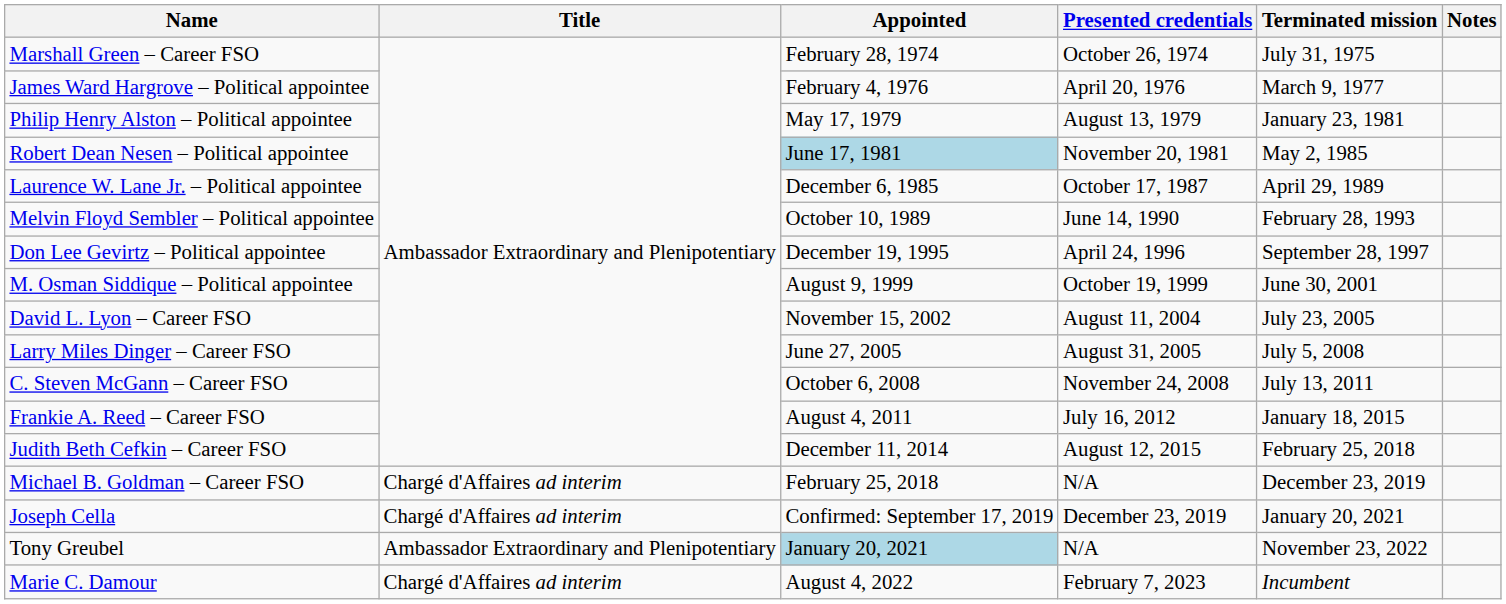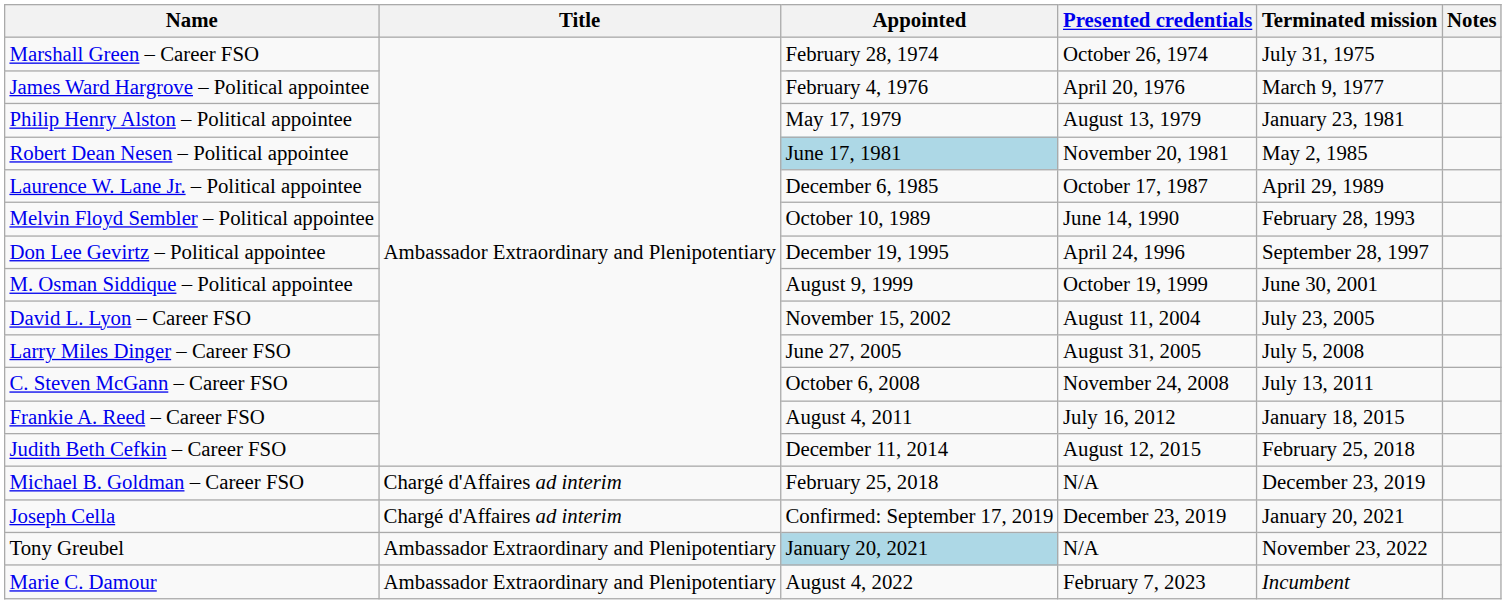 <table class="wikitable">
 <tr>
 <th>Name</th>
 <th>Title</th>
 <th>Appointed</th>
 <th><a href='#'>Presented credentials</a></th>
 <th>Terminated mission</th>
 <th>Notes</th>
 </tr>
 <tr>
 <td><a href='#'>Marshall Green</a> – Career FSO</td>
 <td rowspan="13">Ambassador Extraordinary and Plenipotentiary</td>
 <td>February 28, 1974</td>
 <td>October 26, 1974</td>
 <td>July 31, 1975</td>
 <td></td>
 </tr>
 <tr>
 <td><a href='#'>James Ward Hargrove</a> – Political appointee</td>
 <td>February 4, 1976</td>
 <td>April 20, 1976</td>
 <td>March 9, 1977</td>
 <td></td>
 </tr>
 <tr>
 <td><a href='#'>Philip Henry Alston</a> – Political appointee</td>
 <td>May 17, 1979</td>
 <td>August 13, 1979</td>
 <td>January 23, 1981</td>
 <td></td>
 </tr>
 <tr>
 <td><a href='#'>Robert Dean Nesen</a> – Political appointee</td>
 <td style="background: lightblue;">June 17, 1981</td>
 <td>November 20, 1981</td>
 <td>May 2, 1985</td>
 <td></td>
 </tr>
 <tr>
 <td><a href='#'>Laurence W. Lane Jr.</a> – Political appointee</td>
 <td>December 6, 1985</td>
 <td>October 17, 1987</td>
 <td>April 29, 1989</td>
 <td></td>
 </tr>
 <tr>
 <td><a href='#'>Melvin Floyd Sembler</a> – Political appointee</td>
 <td>October 10, 1989</td>
 <td>June 14, 1990</td>
 <td>February 28, 1993</td>
 <td></td>
 </tr>
 <tr>
 <td><a href='#'>Don Lee Gevirtz</a> – Political appointee</td>
 <td>December 19, 1995</td>
 <td>April 24, 1996</td>
 <td>September 28, 1997</td>
 <td></td>
 </tr>
 <tr>
 <td><a href='#'>M. Osman Siddique</a> – Political appointee</td>
 <td>August 9, 1999</td>
 <td>October 19, 1999</td>
 <td>June 30, 2001</td>
 <td></td>
 </tr>
 <tr>
 <td><a href='#'>David L. Lyon</a> – Career FSO</td>
 <td>November 15, 2002</td>
 <td>August 11, 2004</td>
 <td>July 23, 2005</td>
 <td></td>
 </tr>
 <tr>
 <td><a href='#'>Larry Miles Dinger</a> – Career FSO</td>
 <td>June 27, 2005</td>
 <td>August 31, 2005</td>
 <td>July 5, 2008</td>
 <td></td>
 </tr>
 <tr>
 <td><a href='#'>C. Steven McGann</a> – Career FSO</td>
 <td>October 6, 2008</td>
 <td>November 24, 2008</td>
 <td>July 13, 2011</td>
 <td></td>
 </tr>
 <tr>
 <td><a href='#'>Frankie A. Reed</a> – Career FSO</td>
 <td>August 4, 2011</td>
 <td>July 16, 2012</td>
 <td>January 18, 2015</td>
 <td></td>
 </tr>
 <tr>
 <td><a href='#'>Judith Beth Cefkin</a> – Career FSO</td>
 <td>December 11, 2014</td>
 <td>August 12, 2015</td>
 <td>February 25, 2018</td>
 <td></td>
 </tr>
 <tr>
 <td><a href='#'>Michael B. Goldman</a> – Career FSO</td>
 <td>Chargé d'Affaires <em>ad interim</em></td>
 <td>February 25, 2018</td>
 <td>N/A</td>
 <td>December 23, 2019</td>
 <td></td>
 </tr>
 <tr>
 <td><a href='#'>Joseph Cella</a></td>
 <td>Chargé d'Affaires <em>ad interim</em></td>
 <td>Confirmed: September 17, 2019</td>
 <td>December 23, 2019</td>
 <td>January 20, 2021</td>
 <td></td>
 </tr>
 <tr>
 <td>Tony Greubel</td>
 <td>Ambassador Extraordinary and Plenipotentiary</td>
 <td style="background: lightblue;">January 20, 2021</td>
 <td>N/A</td>
 <td>November 23, 2022</td>
 <td></td>
 </tr>
 <tr>
 <td><a href='#'>Marie C. Damour</a></td>
-<td>Chargé d'Affaires <em>ad interim</em></td>
+<td>Ambassador Extraordinary and Plenipotentiary</td>
 <td>August 4, 2022</td>
 <td>February 7, 2023</td>
 <td><em>Incumbent</em></td>
 <td></td>
 </tr>
 </table>
